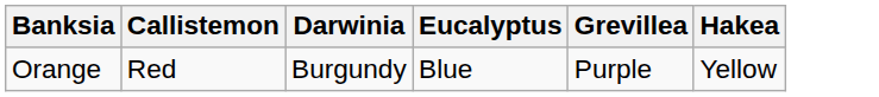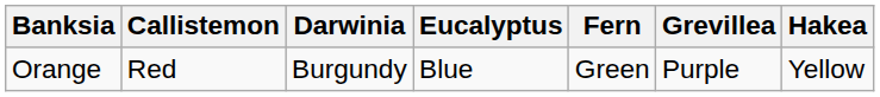 <table class="wikitable">
 <tr>
 <th>Banksia</th>
 <th>Callistemon</th>
 <th>Darwinia</th>
 <th>Eucalyptus</th>
+<th>Fern</th>
 <th>Grevillea</th>
 <th>Hakea</th>
 </tr>
 <tr>
 <td>Orange</td>
 <td>Red</td>
 <td>Burgundy</td>
 <td>Blue</td>
+<td>Green</td>
 <td>Purple</td>
 <td>Yellow</td>
 </tr>
 </table>
